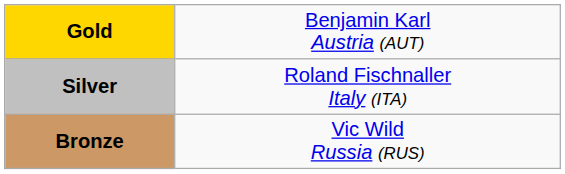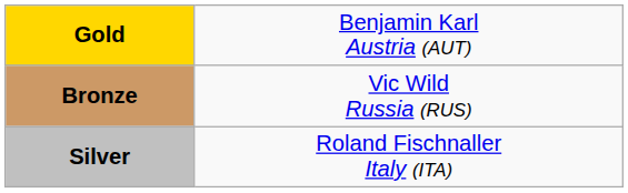 <table class="wikitable" style=" text-align:center; " width="35%">
 <tr>
 <td bgcolor="gold"><strong>Gold</strong></td>
 <td> <a href='#'>Benjamin Karl</a><br><em><a href='#'>Austria</a> <small>(AUT)</small></em></td>
 </tr>
 <tr>
+<td bgcolor="CC9966"><strong>Bronze</strong></td>
+<td> <a href='#'>Vic Wild</a><br><em><a href='#'>Russia</a> <small>(RUS)</small></em></td>
+</tr>
+<tr>
 <td bgcolor="silver"><strong>Silver</strong></td>
 <td> <a href='#'>Roland Fischnaller</a><br><em><a href='#'>Italy</a> <small>(ITA)</small></em></td>
 </tr>
-<tr>
-<td bgcolor="CC9966"><strong>Bronze</strong></td>
-<td> <a href='#'>Vic Wild</a><br><em><a href='#'>Russia</a> <small>(RUS)</small></em></td>
-</tr>
 </table>
